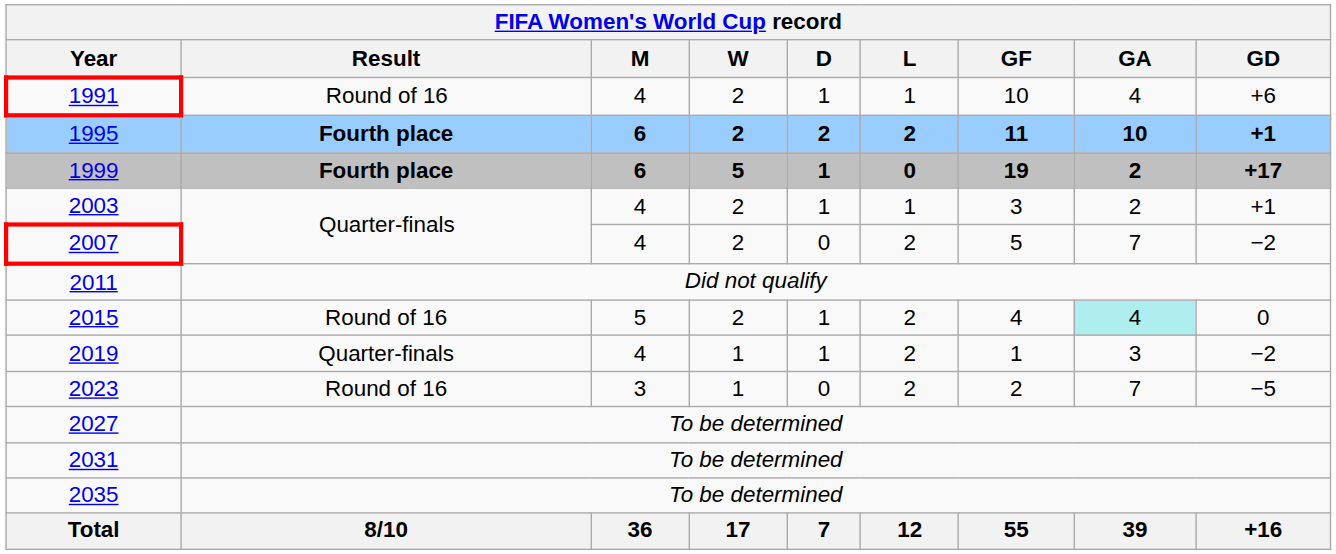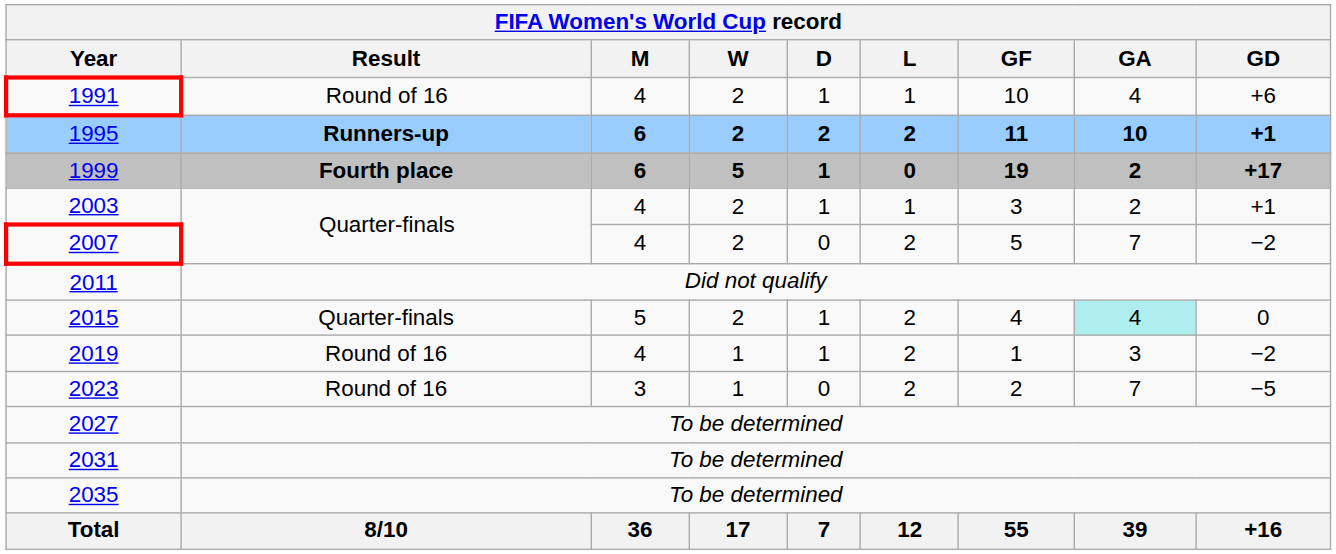 <table class="wikitable" style="text-align: center; width:75%;">
 <tr>
 <th colspan=11><a href='#'>FIFA Women's World Cup</a> record</th>
 </tr>
 <tr>
 <th>Year</th>
 <th>Result</th>
 <th>M</th>
 <th>W</th>
 <th>D</th>
 <th>L</th>
 <th>GF</th>
 <th>GA</th>
 <th>GD</th>
 </tr>
 <tr>
 <td style="border: 3px solid red"> <a href='#'>1991</a></td>
 <td>Round of 16</td>
 <td>4</td>
 <td>2</td>
 <td>1</td>
 <td>1</td>
 <td>10</td>
 <td>4</td>
 <td>+6</td>
 </tr>
 <tr style="background:#9acdff;">
 <td> <a href='#'>1995</a></td>
-<td><strong>Fourth place</strong></td>
+<td><strong>Runners-up</strong></td>
 <td><strong>6</strong></td>
 <td><strong>2</strong></td>
 <td><strong>2</strong></td>
 <td><strong>2</strong></td>
 <td><strong>11</strong></td>
 <td><strong>10</strong></td>
 <td><strong>+1</strong></td>
 </tr>
 <tr style="background:silver;">
 <td> <a href='#'>1999</a></td>
 <td><strong>Fourth place</strong></td>
 <td><strong>6</strong></td>
 <td><strong>5</strong></td>
 <td><strong>1</strong></td>
 <td><strong>0</strong></td>
 <td><strong>19</strong></td>
 <td><strong>2</strong></td>
 <td><strong>+17</strong></td>
 </tr>
 <tr>
 <td> <a href='#'>2003</a></td>
 <td rowspan=2>Quarter-finals</td>
 <td>4</td>
 <td>2</td>
 <td>1</td>
 <td>1</td>
 <td>3</td>
 <td>2</td>
 <td>+1</td>
 </tr>
 <tr>
 <td style="border: 3px solid red"> <a href='#'>2007</a></td>
 <td>4</td>
 <td>2</td>
 <td>0</td>
 <td>2</td>
 <td>5</td>
 <td>7</td>
 <td>−2</td>
 </tr>
 <tr>
 <td> <a href='#'>2011</a></td>
 <td colspan=8><em>Did not qualify</em></td>
 </tr>
 <tr>
 <td> <a href='#'>2015</a></td>
-<td>Round of 16</td>
+<td>Quarter-finals</td>
 <td>5</td>
 <td>2</td>
 <td>1</td>
 <td>2</td>
 <td>4</td>
 <td style="background: paleturquoise;">4</td>
 <td>0</td>
 </tr>
 <tr>
 <td> <a href='#'>2019</a></td>
-<td>Quarter-finals</td>
+<td>Round of 16</td>
 <td>4</td>
 <td>1</td>
 <td>1</td>
 <td>2</td>
 <td>1</td>
 <td>3</td>
 <td>−2</td>
 </tr>
 <tr>
 <td> <a href='#'>2023</a></td>
 <td>Round of 16</td>
 <td>3</td>
 <td>1</td>
 <td>0</td>
 <td>2</td>
 <td>2</td>
 <td>7</td>
 <td>−5</td>
 </tr>
 <tr>
 <td> <a href='#'>2027</a></td>
 <td colspan=8><em>To be determined</em></td>
 </tr>
 <tr>
 <td> <a href='#'>2031</a></td>
 <td colspan=8><em>To be determined</em></td>
 </tr>
 <tr>
 <td> <a href='#'>2035</a></td>
 <td colspan=8><em>To be determined</em></td>
 </tr>
 <tr>
 <th>Total</th>
 <th>8/10</th>
 <th>36</th>
 <th>17</th>
 <th>7</th>
 <th>12</th>
 <th>55</th>
 <th>39</th>
 <th>+16</th>
 </tr>
 </table>
